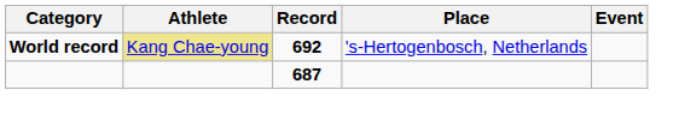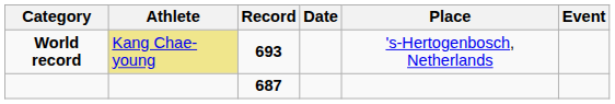 <table class="wikitable" style="text-align:center">
 <tr>
 <th>Category</th>
 <th>Athlete</th>
 <th>Record</th>
+<th>Date</th>
 <th>Place</th>
 <th>Event</th>
 </tr>
 <tr>
 <td><strong>World record</strong></td>
 <td align="left" style="background: khaki;"> <a href='#'>Kang Chae-young</a></td>
-<td><strong>692</strong></td>
+<td><strong>693</strong></td>
+<td></td>
 <td><a href='#'>'s-Hertogenbosch</a>, <a href='#'>Netherlands</a></td>
 <td></td>
 </tr>
 <tr>
 <td><strong></strong></td>
 <td align="left"></td>
 <td><strong>687</strong></td>
 <td></td>
 <td></td>
+<td></td>
 </tr>
 </table>
